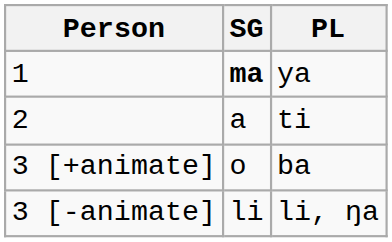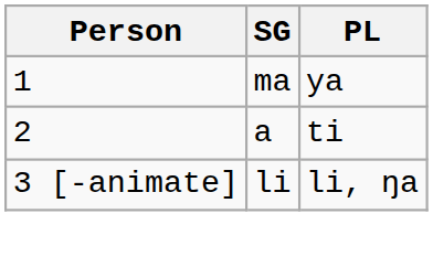 <table class="wikitable">
 <tr>
 <th>Person</th>
 <th>SG</th>
 <th>PL</th>
 </tr>
 <tr>
 <td>1</td>
-<td><strong>ma</strong></td>
+<td>ma</td>
 <td>ya</td>
 </tr>
 <tr>
 <td>2</td>
 <td>a</td>
 <td>ti</td>
 </tr>
 <tr>
-<td>3 [+animate]</td>
-<td>o</td>
-<td>ba</td>
-</tr>
-<tr>
 <td>3 [-animate]</td>
 <td>li</td>
 <td>li, ŋa</td>
 </tr>
 </table>
